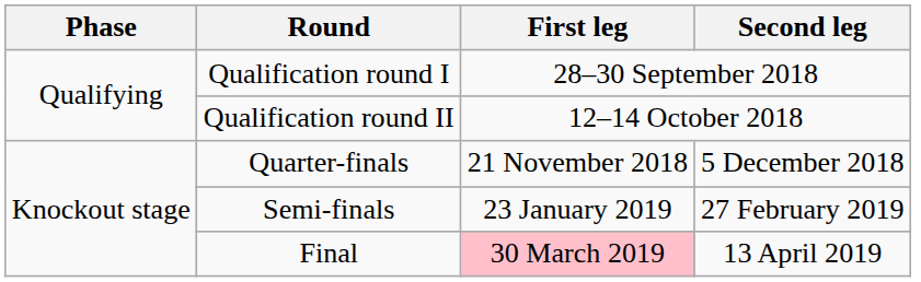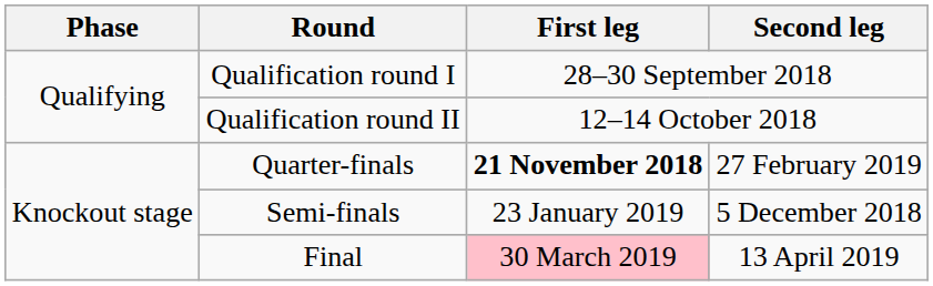 <table class="wikitable" style="text-align:center">
 <tr>
 <th>Phase</th>
 <th>Round</th>
 <th>First leg</th>
 <th>Second leg</th>
 </tr>
 <tr>
 <td rowspan=2>Qualifying</td>
 <td>Qualification round I</td>
 <td colspan=2>28–30 September 2018</td>
 </tr>
 <tr>
 <td>Qualification round II</td>
 <td colspan=2>12–14 October 2018</td>
 </tr>
 <tr>
 <td rowspan=3>Knockout stage</td>
 <td>Quarter-finals</td>
-<td>21 November 2018</td>
-<td>5 December 2018</td>
+<td><strong>21 November 2018</strong></td>
+<td>27 February 2019</td>
 </tr>
 <tr>
 <td>Semi-finals</td>
 <td>23 January 2019</td>
-<td>27 February 2019</td>
+<td>5 December 2018</td>
 </tr>
 <tr>
 <td>Final</td>
 <td style="background: pink;">30 March 2019</td>
 <td>13 April 2019</td>
 </tr>
 </table>
